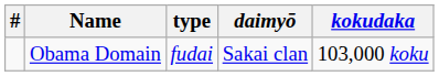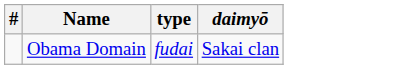 <table class=wikitable>
 <tr>
 <th>#</th>
 <th>Name</th>
 <th>type</th>
 <th><em>daimyō</em></th>
-<th><em><a href='#'>kokudaka</a></em></th>
 </tr>
 <tr>
 <td></td>
 <td><a href='#'>Obama Domain</a></td>
 <td><em><a href='#'>fudai</a></em></td>
 <td><a href='#'>Sakai clan</a></td>
-<td>103,000 <em><a href='#'>koku</a></em></td>
 </tr>
 </table>
